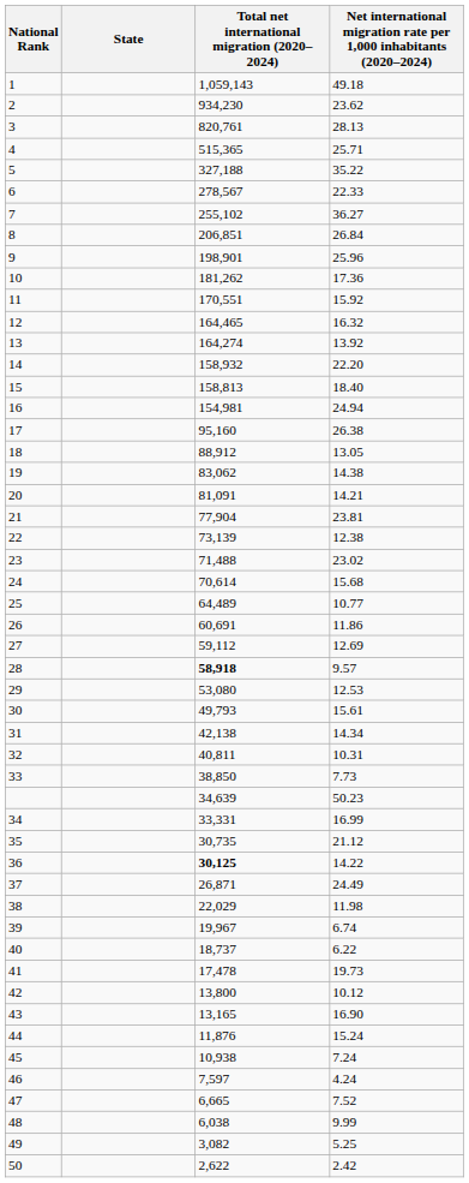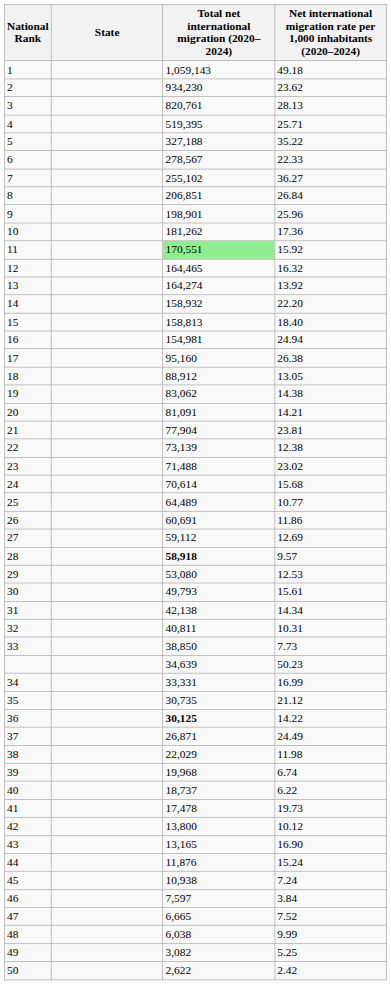 <table class="wikitable sortable">
 <tr>
 <th ! scope="col" style="width: 50px;">National Rank</th>
 <th scope="col" style="width: 150px;">State</th>
 <th scope="col" style="width: 150px;">Total net international migration (2020–2024)</th>
 <th scope="col" style="width: 150px;">Net international migration rate per 1,000 inhabitants (2020–2024)</th>
 </tr>
 <tr>
 <td>1</td>
 <td></td>
 <td>1,059,143</td>
 <td>49.18</td>
 </tr>
 <tr>
 <td>2</td>
 <td></td>
 <td>934,230</td>
 <td>23.62</td>
 </tr>
 <tr>
 <td>3</td>
 <td></td>
 <td>820,761</td>
 <td>28.13</td>
 </tr>
 <tr>
 <td>4</td>
 <td></td>
-<td>515,365</td>
+<td>519,395</td>
 <td>25.71</td>
 </tr>
 <tr>
 <td>5</td>
 <td></td>
 <td>327,188</td>
 <td>35.22</td>
 </tr>
 <tr>
 <td>6</td>
 <td></td>
 <td>278,567</td>
 <td>22.33</td>
 </tr>
 <tr>
 <td>7</td>
 <td></td>
 <td>255,102</td>
 <td>36.27</td>
 </tr>
 <tr>
 <td>8</td>
 <td></td>
 <td>206,851</td>
 <td>26.84</td>
 </tr>
 <tr>
 <td>9</td>
 <td></td>
 <td>198,901</td>
 <td>25.96</td>
 </tr>
 <tr>
 <td>10</td>
 <td></td>
 <td>181,262</td>
 <td>17.36</td>
 </tr>
 <tr>
 <td>11</td>
 <td></td>
-<td>170,551</td>
+<td style="background: lightgreen;">170,551</td>
 <td>15.92</td>
 </tr>
 <tr>
 <td>12</td>
 <td></td>
 <td>164,465</td>
 <td>16.32</td>
 </tr>
 <tr>
 <td>13</td>
 <td></td>
 <td>164,274</td>
 <td>13.92</td>
 </tr>
 <tr>
 <td>14</td>
 <td></td>
 <td>158,932</td>
 <td>22.20</td>
 </tr>
 <tr>
 <td>15</td>
 <td></td>
 <td>158,813</td>
 <td>18.40</td>
 </tr>
 <tr>
 <td>16</td>
 <td></td>
 <td>154,981</td>
 <td>24.94</td>
 </tr>
 <tr>
 <td>17</td>
 <td></td>
 <td>95,160</td>
 <td>26.38</td>
 </tr>
 <tr>
 <td>18</td>
 <td></td>
 <td>88,912</td>
 <td>13.05</td>
 </tr>
 <tr>
 <td>19</td>
 <td></td>
 <td>83,062</td>
 <td>14.38</td>
 </tr>
 <tr>
 <td>20</td>
 <td></td>
 <td>81,091</td>
 <td>14.21</td>
 </tr>
 <tr>
 <td>21</td>
 <td></td>
 <td>77,904</td>
 <td>23.81</td>
 </tr>
 <tr>
 <td>22</td>
 <td></td>
 <td>73,139</td>
 <td>12.38</td>
 </tr>
 <tr>
 <td>23</td>
 <td></td>
 <td>71,488</td>
 <td>23.02</td>
 </tr>
 <tr>
 <td>24</td>
 <td></td>
 <td>70,614</td>
 <td>15.68</td>
 </tr>
 <tr>
 <td>25</td>
 <td></td>
 <td>64,489</td>
 <td>10.77</td>
 </tr>
 <tr>
 <td>26</td>
 <td></td>
 <td>60,691</td>
 <td>11.86</td>
 </tr>
 <tr>
 <td>27</td>
 <td></td>
 <td>59,112</td>
 <td>12.69</td>
 </tr>
 <tr>
 <td>28</td>
 <td></td>
 <td><strong>58,918</strong></td>
 <td>9.57</td>
 </tr>
 <tr>
 <td>29</td>
 <td></td>
 <td>53,080</td>
 <td>12.53</td>
 </tr>
 <tr>
 <td>30</td>
 <td></td>
 <td>49,793</td>
 <td>15.61</td>
 </tr>
 <tr>
 <td>31</td>
 <td></td>
 <td>42,138</td>
 <td>14.34</td>
 </tr>
 <tr>
 <td>32</td>
 <td></td>
 <td>40,811</td>
 <td>10.31</td>
 </tr>
 <tr>
 <td>33</td>
 <td></td>
 <td>38,850</td>
 <td>7.73</td>
 </tr>
 <tr>
 <td></td>
 <td></td>
 <td>34,639</td>
 <td>50.23</td>
 </tr>
 <tr>
 <td>34</td>
 <td></td>
 <td>33,331</td>
 <td>16.99</td>
 </tr>
 <tr>
 <td>35</td>
 <td></td>
 <td>30,735</td>
 <td>21.12</td>
 </tr>
 <tr>
 <td>36</td>
 <td></td>
 <td><strong>30,125</strong></td>
 <td>14.22</td>
 </tr>
 <tr>
 <td>37</td>
 <td></td>
 <td>26,871</td>
 <td>24.49</td>
 </tr>
 <tr>
 <td>38</td>
 <td></td>
 <td>22,029</td>
 <td>11.98</td>
 </tr>
 <tr>
 <td>39</td>
 <td></td>
-<td>19,967</td>
+<td>19,968</td>
 <td>6.74</td>
 </tr>
 <tr>
 <td>40</td>
 <td></td>
 <td>18,737</td>
 <td>6.22</td>
 </tr>
 <tr>
 <td>41</td>
 <td></td>
 <td>17,478</td>
 <td>19.73</td>
 </tr>
 <tr>
 <td>42</td>
 <td></td>
 <td>13,800</td>
 <td>10.12</td>
 </tr>
 <tr>
 <td>43</td>
 <td></td>
 <td>13,165</td>
 <td>16.90</td>
 </tr>
 <tr>
 <td>44</td>
 <td></td>
 <td>11,876</td>
 <td>15.24</td>
 </tr>
 <tr>
 <td>45</td>
 <td></td>
 <td>10,938</td>
 <td>7.24</td>
 </tr>
 <tr>
 <td>46</td>
 <td></td>
 <td>7,597</td>
-<td>4.24</td>
+<td>3.84</td>
 </tr>
 <tr>
 <td>47</td>
 <td></td>
 <td>6,665</td>
 <td>7.52</td>
 </tr>
 <tr>
 <td>48</td>
 <td></td>
 <td>6,038</td>
 <td>9.99</td>
 </tr>
 <tr>
 <td>49</td>
 <td></td>
 <td>3,082</td>
 <td>5.25</td>
 </tr>
 <tr>
 <td>50</td>
 <td></td>
 <td>2,622</td>
 <td>2.42</td>
 </tr>
 </table>
